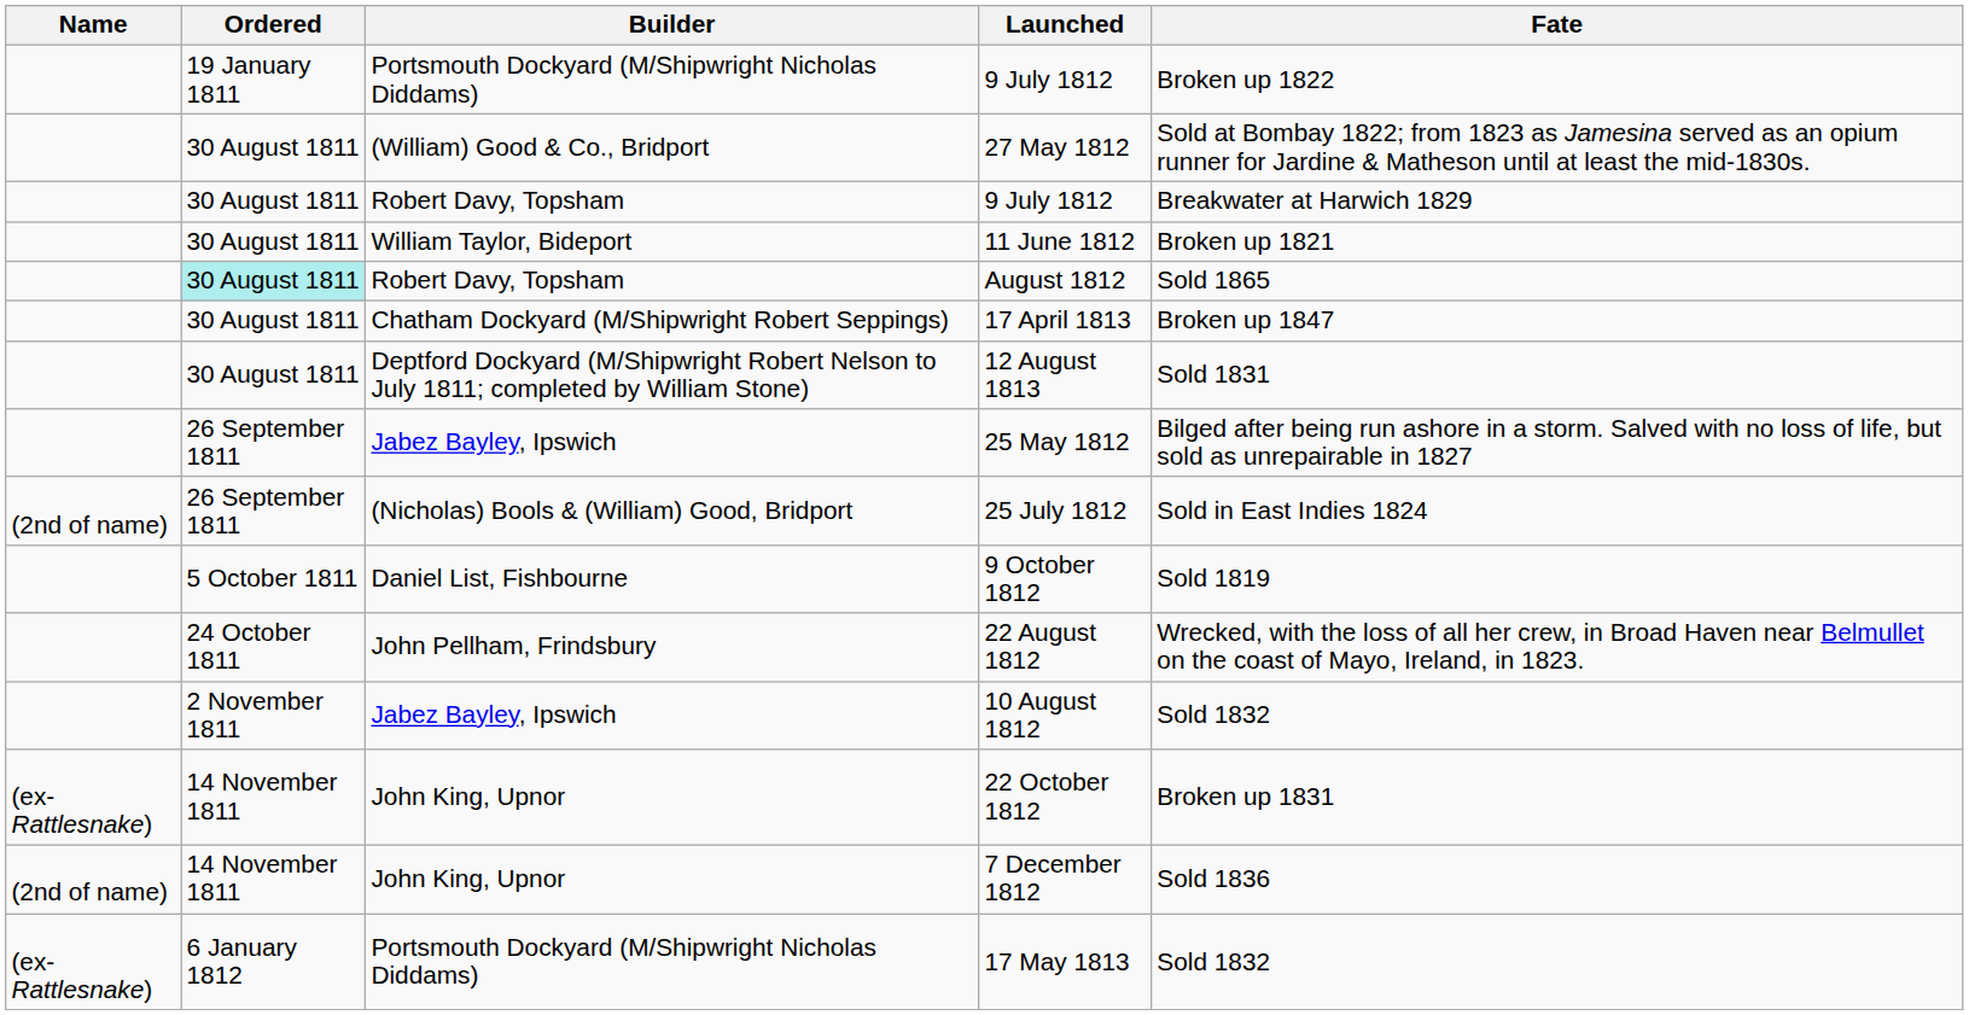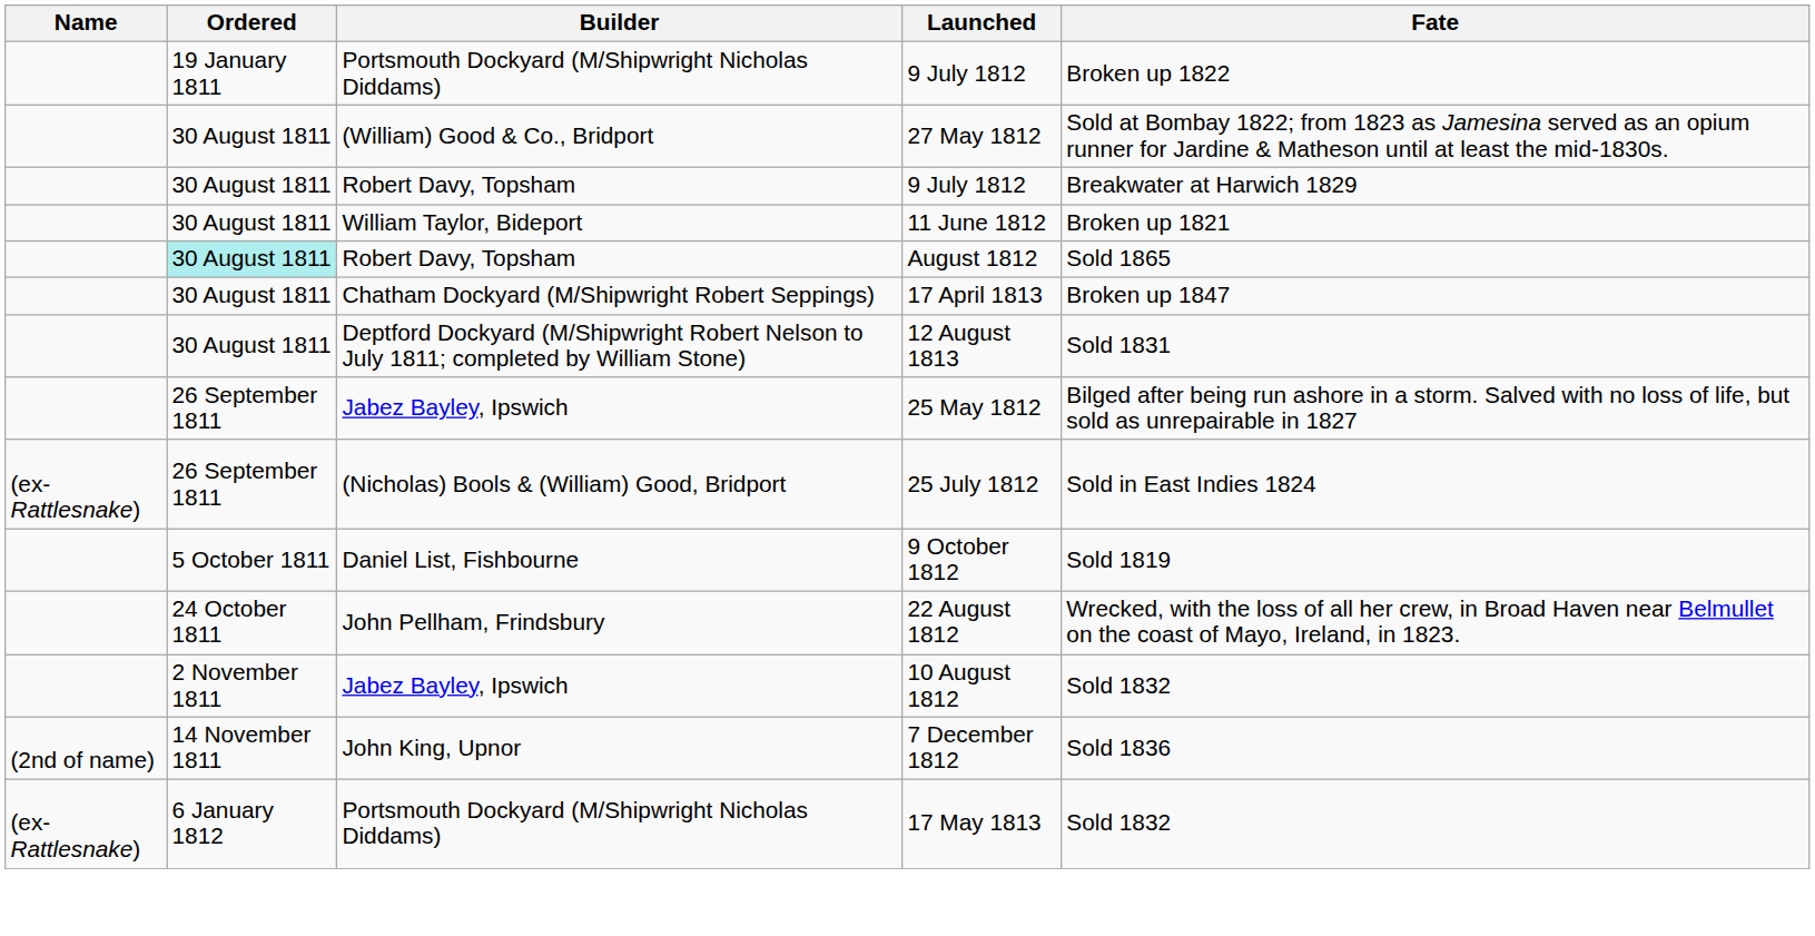 <table class="sortable wikitable">
 <tr>
 <th>Name</th>
 <th>Ordered</th>
 <th>Builder</th>
 <th>Launched</th>
 <th>Fate</th>
 </tr>
 <tr>
 <td></td>
 <td>19 January 1811</td>
 <td>Portsmouth Dockyard (M/Shipwright Nicholas Diddams)</td>
 <td>9 July 1812</td>
 <td>Broken up 1822</td>
 </tr>
 <tr>
 <td></td>
 <td>30 August 1811</td>
 <td>(William) Good & Co., Bridport</td>
 <td>27 May 1812</td>
 <td>Sold at Bombay 1822; from 1823 as <em>Jamesina</em> served as an opium runner for Jardine & Matheson until at least the mid-1830s.</td>
 </tr>
 <tr>
 <td></td>
 <td>30 August 1811</td>
 <td>Robert Davy, Topsham</td>
 <td>9 July 1812</td>
 <td>Breakwater at Harwich 1829</td>
 </tr>
 <tr>
 <td></td>
 <td>30 August 1811</td>
 <td>William Taylor, Bideport</td>
 <td>11 June 1812</td>
 <td>Broken up 1821</td>
 </tr>
 <tr>
 <td></td>
 <td style="background: paleturquoise;">30 August 1811</td>
 <td>Robert Davy, Topsham</td>
 <td>August 1812</td>
 <td>Sold 1865</td>
 </tr>
 <tr>
 <td></td>
 <td>30 August 1811</td>
 <td>Chatham Dockyard (M/Shipwright Robert Seppings)</td>
 <td>17 April 1813</td>
 <td>Broken up 1847</td>
 </tr>
 <tr>
 <td></td>
 <td>30 August 1811</td>
 <td>Deptford Dockyard (M/Shipwright Robert Nelson to July 1811; completed by William Stone)</td>
 <td>12 August 1813</td>
 <td>Sold 1831</td>
 </tr>
 <tr>
 <td></td>
 <td>26 September 1811</td>
 <td><a href='#'>Jabez Bayley</a>, Ipswich</td>
 <td>25 May 1812</td>
 <td>Bilged after being run ashore in a storm. Salved with no loss of life, but sold as unrepairable in 1827</td>
 </tr>
 <tr>
-<td> <br>(2nd of name)</td>
+<td> <br>(ex-<em>Rattlesnake</em>)</td>
 <td>26 September 1811</td>
 <td>(Nicholas) Bools & (William) Good, Bridport</td>
 <td>25 July 1812</td>
 <td>Sold in East Indies 1824</td>
 </tr>
 <tr>
 <td></td>
 <td>5 October 1811</td>
 <td>Daniel List, Fishbourne</td>
 <td>9 October 1812</td>
 <td>Sold 1819</td>
 </tr>
 <tr>
 <td></td>
 <td>24 October 1811</td>
 <td>John Pellham, Frindsbury</td>
 <td>22 August 1812</td>
 <td>Wrecked, with the loss of all her crew, in Broad Haven near <a href='#'>Belmullet</a> on the coast of Mayo, Ireland, in 1823.</td>
 </tr>
 <tr>
 <td></td>
 <td>2 November 1811</td>
 <td><a href='#'>Jabez Bayley</a>, Ipswich</td>
 <td>10 August 1812</td>
 <td>Sold 1832</td>
 </tr>
 <tr>
-<td> <br>(ex-<em>Rattlesnake</em>)</td>
-<td>14 November 1811</td>
-<td>John King, Upnor</td>
-<td>22 October 1812</td>
-<td>Broken up 1831</td>
-</tr>
-<tr>
 <td> <br>(2nd of name)</td>
 <td>14 November 1811</td>
 <td>John King, Upnor</td>
 <td>7 December 1812</td>
 <td>Sold 1836</td>
 </tr>
 <tr>
 <td> <br>(ex-<em>Rattlesnake</em>)</td>
 <td>6 January 1812</td>
 <td>Portsmouth Dockyard (M/Shipwright Nicholas Diddams)</td>
 <td>17 May 1813</td>
 <td>Sold 1832</td>
 </tr>
 </table>
